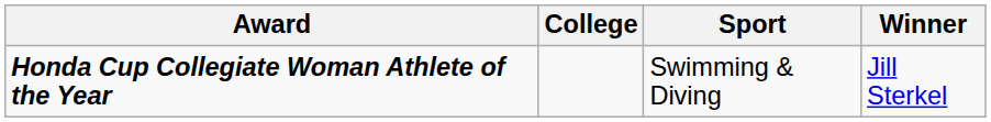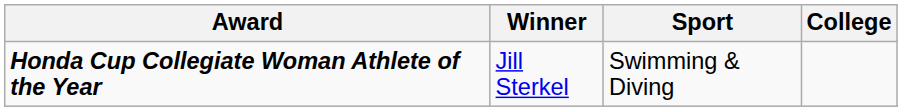 <table class="wikitable">
 <tr>
 <th>Award</th>
+<th>Winner</th>
+<th>Sport</th>
 <th>College</th>
-<th>Sport</th>
-<th>Winner</th>
 </tr>
 <tr>
 <td><strong><em>Honda Cup<strong> Collegiate Woman Athlete of the Year<em></td>
+<td><a href='#'>Jill Sterkel</a></td>
+<td>Swimming & Diving</td>
 <td></td>
-<td>Swimming & Diving</td>
-<td><a href='#'>Jill Sterkel</a></td>
 </tr>
 </table>
